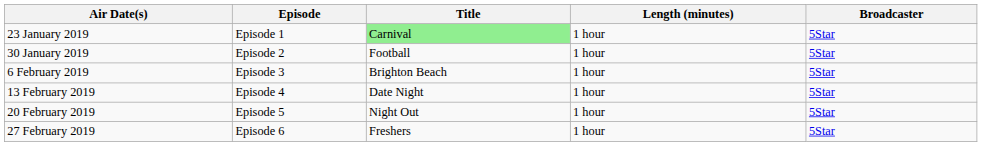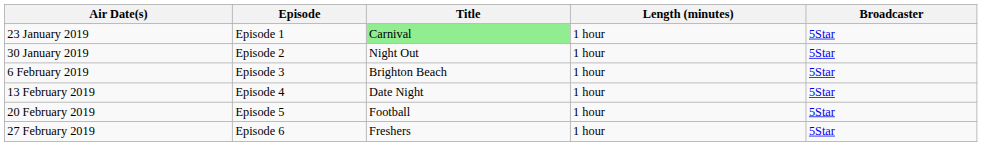 <table class="wikitable plainrowheaders" style="width:100%; margin:auto;">
 <tr>
 <th>Air Date(s)</th>
 <th>Episode</th>
 <th>Title</th>
 <th>Length (minutes)</th>
 <th>Broadcaster</th>
 </tr>
 <tr>
 <td>23 January 2019</td>
 <td>Episode 1</td>
 <td style="background: lightgreen;">Carnival</td>
 <td>1 hour</td>
 <td><a href='#'>5Star</a></td>
 </tr>
 <tr>
 <td>30 January 2019</td>
 <td>Episode 2</td>
-<td>Football</td>
+<td>Night Out</td>
 <td>1 hour</td>
 <td><a href='#'>5Star</a></td>
 </tr>
 <tr>
 <td>6 February 2019</td>
 <td>Episode 3</td>
 <td>Brighton Beach</td>
 <td>1 hour</td>
 <td><a href='#'>5Star</a></td>
 </tr>
 <tr>
 <td>13 February 2019</td>
 <td>Episode 4</td>
 <td>Date Night</td>
 <td>1 hour</td>
 <td><a href='#'>5Star</a></td>
 </tr>
 <tr>
 <td>20 February 2019</td>
 <td>Episode 5</td>
-<td>Night Out</td>
+<td>Football</td>
 <td>1 hour</td>
 <td><a href='#'>5Star</a></td>
 </tr>
 <tr>
 <td>27 February 2019</td>
 <td>Episode 6</td>
 <td>Freshers</td>
 <td>1 hour</td>
 <td><a href='#'>5Star</a></td>
 </tr>
 </table>
